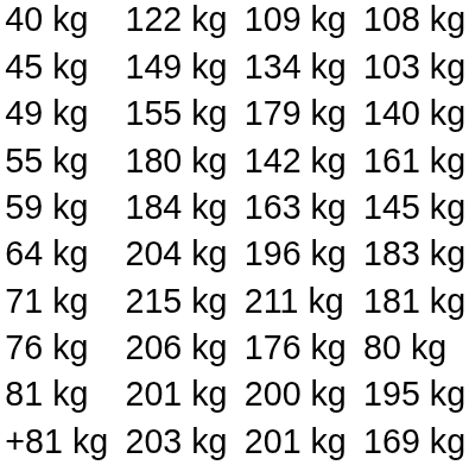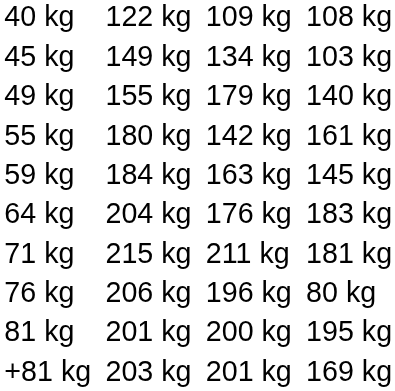 <table>
 <tr>
 <td>40 kg</td>
 <td></td>
 <td>122 kg</td>
 <td></td>
 <td>109 kg</td>
 <td></td>
 <td>108 kg</td>
 </tr>
 <tr>
 <td>45 kg</td>
 <td></td>
 <td>149 kg</td>
 <td></td>
 <td>134 kg</td>
 <td></td>
 <td>103 kg</td>
 </tr>
 <tr>
 <td>49 kg</td>
 <td></td>
 <td>155 kg</td>
 <td></td>
 <td>179 kg</td>
 <td></td>
 <td>140 kg</td>
 </tr>
 <tr>
 <td>55 kg</td>
 <td></td>
 <td>180 kg</td>
 <td></td>
 <td>142 kg</td>
 <td></td>
 <td>161 kg</td>
 </tr>
 <tr>
 <td>59 kg</td>
 <td></td>
 <td>184 kg</td>
 <td></td>
 <td>163 kg</td>
 <td></td>
 <td>145 kg</td>
 </tr>
 <tr>
 <td>64 kg</td>
 <td></td>
 <td>204 kg</td>
 <td></td>
-<td>196 kg</td>
+<td>176 kg</td>
 <td></td>
 <td>183 kg</td>
 </tr>
 <tr>
 <td>71 kg</td>
 <td></td>
 <td>215 kg</td>
 <td></td>
 <td>211 kg</td>
 <td></td>
 <td>181 kg</td>
 </tr>
 <tr>
 <td>76 kg</td>
 <td></td>
 <td>206 kg</td>
 <td></td>
-<td>176 kg</td>
+<td>196 kg</td>
 <td></td>
 <td>80 kg</td>
 </tr>
 <tr>
 <td>81 kg</td>
 <td></td>
 <td>201 kg</td>
 <td></td>
 <td>200 kg</td>
 <td></td>
 <td>195 kg</td>
 </tr>
 <tr>
 <td>+81 kg</td>
 <td></td>
 <td>203 kg</td>
 <td></td>
 <td>201 kg</td>
 <td></td>
 <td>169 kg</td>
 </tr>
 </table>
